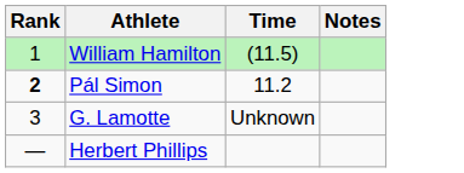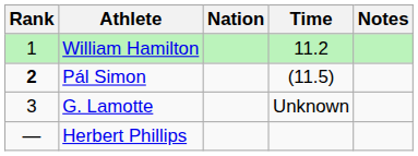 <table class="wikitable sortable" style="text-align:center">
 <tr>
 <th>Rank</th>
 <th>Athlete</th>
+<th>Nation</th>
 <th>Time</th>
 <th>Notes</th>
 </tr>
 <tr style="background:#bbf3bb;">
 <td>1</td>
 <td align=left><a href='#'>William Hamilton</a></td>
-<td>(11.5)</td>
+<td align=left></td>
+<td>11.2</td>
 <td></td>
 </tr>
 <tr>
 <td><strong>2</strong></td>
 <td align=left><a href='#'>Pál Simon</a></td>
-<td>11.2</td>
+<td align=left></td>
+<td>(11.5)</td>
 <td></td>
 </tr>
 <tr>
 <td>3</td>
 <td align=left><a href='#'>G. Lamotte</a></td>
+<td align=left></td>
 <td>Unknown</td>
 <td></td>
 </tr>
 <tr>
 <td>—</td>
 <td align=left><a href='#'>Herbert Phillips</a></td>
+<td align=left></td>
 <td></td>
 <td></td>
 </tr>
 </table>
